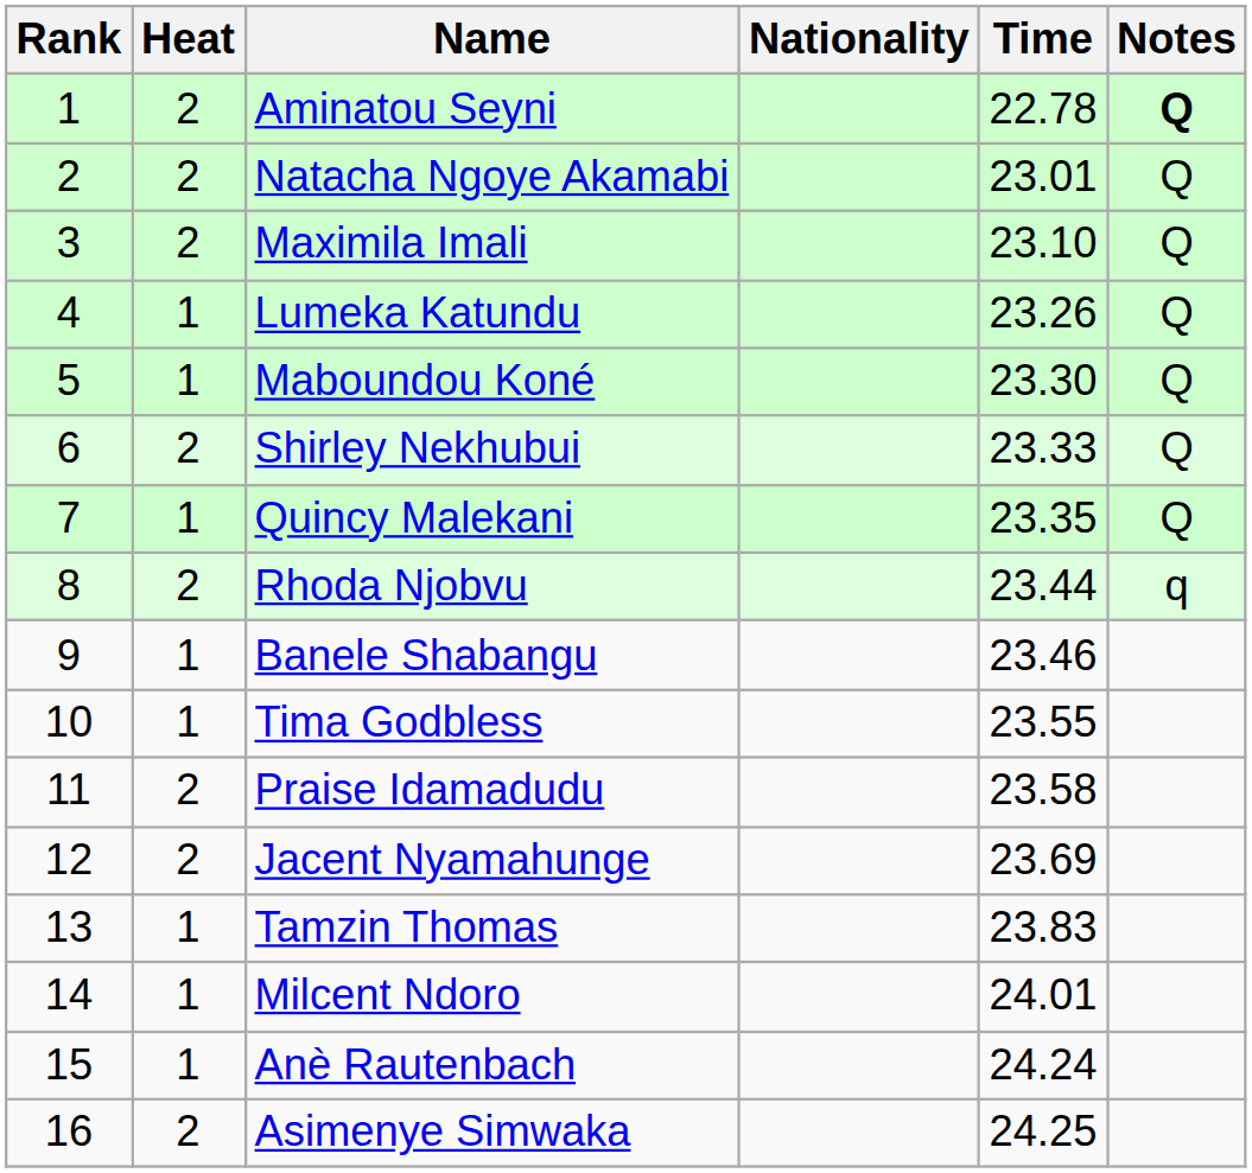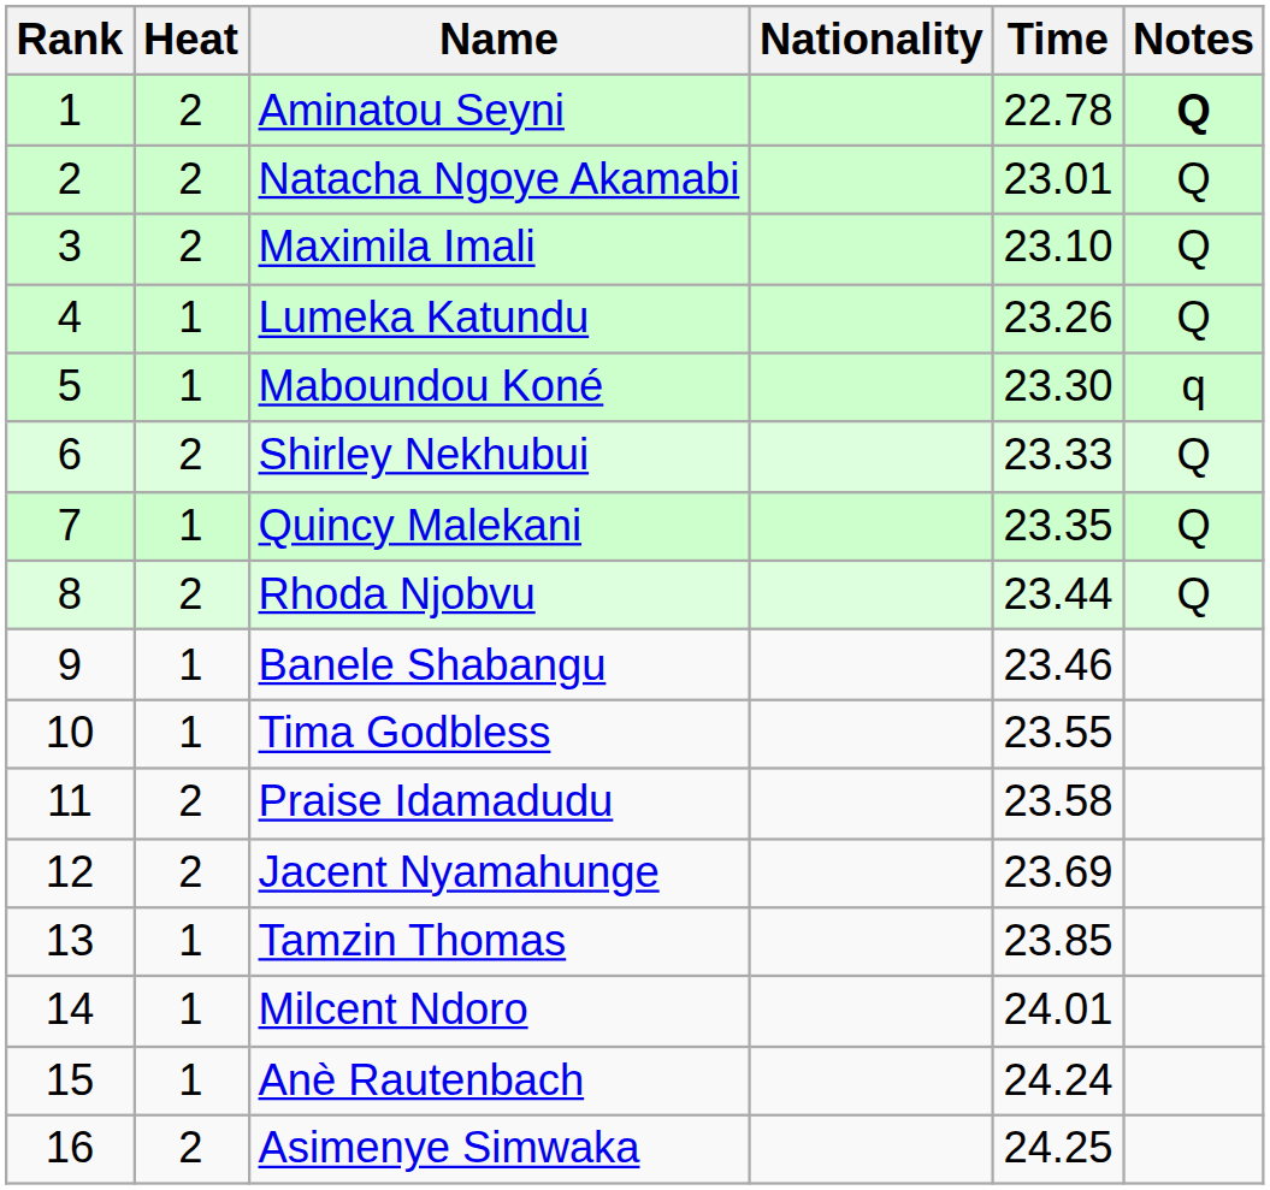 <table class="wikitable sortable" style="text-align:center">
 <tr>
 <th>Rank</th>
 <th>Heat</th>
 <th>Name</th>
 <th>Nationality</th>
 <th>Time</th>
 <th>Notes</th>
 </tr>
 <tr bgcolor=ccffcc>
 <td>1</td>
 <td>2</td>
 <td align=left><a href='#'>Aminatou Seyni</a></td>
 <td align=left></td>
 <td>22.78</td>
 <td><strong>Q</strong></td>
 </tr>
 <tr bgcolor=ccffcc>
 <td>2</td>
 <td>2</td>
 <td align=left><a href='#'>Natacha Ngoye Akamabi</a></td>
 <td align=left></td>
 <td>23.01</td>
 <td>Q</td>
 </tr>
 <tr bgcolor=ccffcc>
 <td>3</td>
 <td>2</td>
 <td align=left><a href='#'>Maximila Imali</a></td>
 <td align=left></td>
 <td>23.10</td>
 <td>Q</td>
 </tr>
 <tr bgcolor=ccffcc>
 <td>4</td>
 <td>1</td>
 <td align=left><a href='#'>Lumeka Katundu</a></td>
 <td align=left></td>
 <td>23.26</td>
 <td>Q</td>
 </tr>
 <tr bgcolor=ccffcc>
 <td>5</td>
 <td>1</td>
 <td align=left><a href='#'>Maboundou Koné</a></td>
 <td align=left></td>
 <td>23.30</td>
-<td>Q</td>
+<td>q</td>
 </tr>
 <tr bgcolor=ddffdd>
 <td>6</td>
 <td>2</td>
 <td align=left><a href='#'>Shirley Nekhubui</a></td>
 <td align=left></td>
 <td>23.33</td>
 <td>Q</td>
 </tr>
 <tr bgcolor=ccffcc>
 <td>7</td>
 <td>1</td>
 <td align=left><a href='#'>Quincy Malekani</a></td>
 <td align=left></td>
 <td>23.35</td>
 <td>Q</td>
 </tr>
 <tr bgcolor=ddffdd>
 <td>8</td>
 <td>2</td>
 <td align=left><a href='#'>Rhoda Njobvu</a></td>
 <td align=left></td>
 <td>23.44</td>
-<td>q</td>
+<td>Q</td>
 </tr>
 <tr>
 <td>9</td>
 <td>1</td>
 <td align=left><a href='#'>Banele Shabangu</a></td>
 <td align=left></td>
 <td>23.46</td>
 <td></td>
 </tr>
 <tr>
 <td>10</td>
 <td>1</td>
 <td align=left><a href='#'>Tima Godbless</a></td>
 <td align=left></td>
 <td>23.55</td>
 <td></td>
 </tr>
 <tr>
 <td>11</td>
 <td>2</td>
 <td align=left><a href='#'>Praise Idamadudu</a></td>
 <td align=left></td>
 <td>23.58</td>
 <td></td>
 </tr>
 <tr>
 <td>12</td>
 <td>2</td>
 <td align=left><a href='#'>Jacent Nyamahunge</a></td>
 <td align=left></td>
 <td>23.69</td>
 <td></td>
 </tr>
 <tr>
 <td>13</td>
 <td>1</td>
 <td align=left><a href='#'>Tamzin Thomas</a></td>
 <td align=left></td>
-<td>23.83</td>
+<td>23.85</td>
 <td></td>
 </tr>
 <tr>
 <td>14</td>
 <td>1</td>
 <td align=left><a href='#'>Milcent Ndoro</a></td>
 <td align=left></td>
 <td>24.01</td>
 <td></td>
 </tr>
 <tr>
 <td>15</td>
 <td>1</td>
 <td align=left><a href='#'>Anè Rautenbach</a></td>
 <td align=left></td>
 <td>24.24</td>
 <td></td>
 </tr>
 <tr>
 <td>16</td>
 <td>2</td>
 <td align=left><a href='#'>Asimenye Simwaka</a></td>
 <td align=left></td>
 <td>24.25</td>
 <td></td>
 </tr>
 </table>
